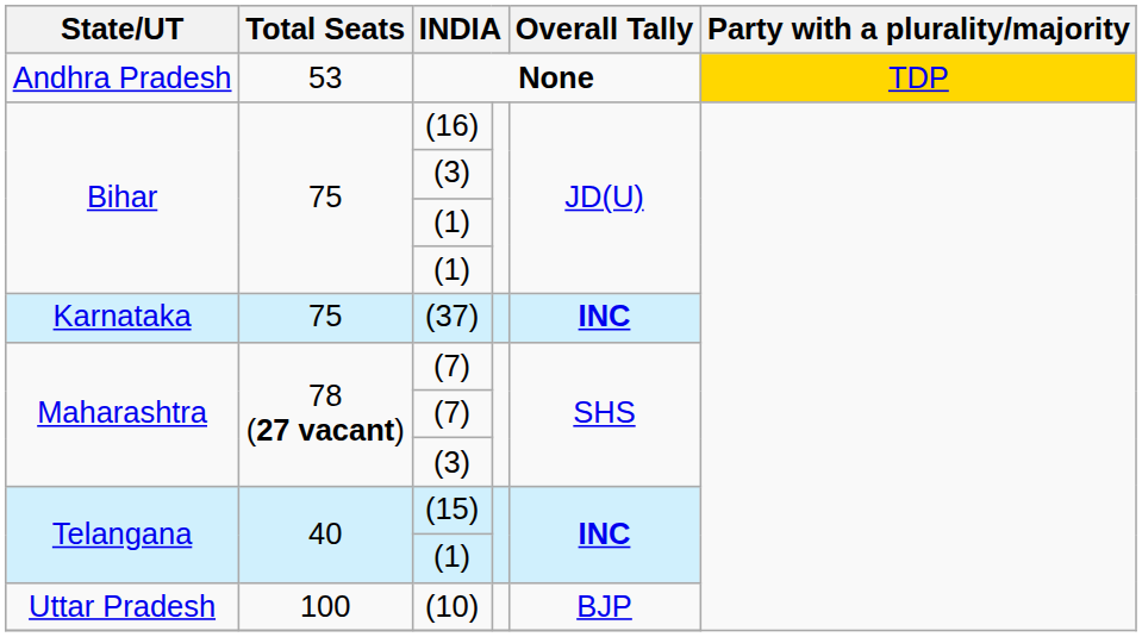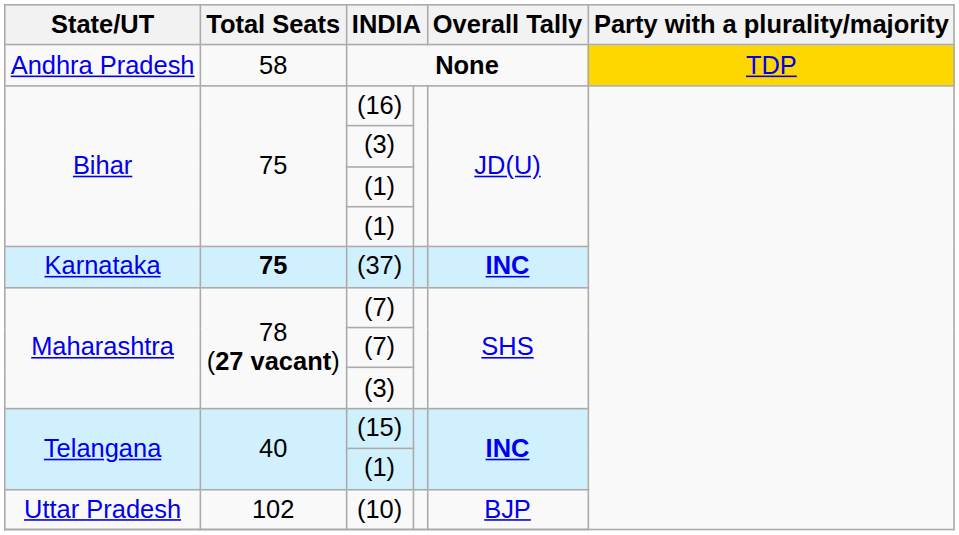 <table class="wikitable sortable" style="text-align:center">
 <tr>
 <th>State/UT</th>
 <th>Total Seats</th>
 <th colspan="2">INDIA</th>
 <th>Overall Tally</th>
 <th>Party with a plurality/majority</th>
 </tr>
 <tr>
 <td><a href='#'>Andhra Pradesh</a></td>
-<td>53</td>
+<td>58</td>
 <td colspan="3"><strong>None</strong></td>
 <td style="background: gold;"><a href='#'>TDP</a></td>
 </tr>
 <tr>
 <td rowspan="4"><a href='#'>Bihar</a></td>
 <td rowspan="4">75</td>
 <td> (16)</td>
 <td rowspan="4"></td>
 <td rowspan="4"><a href='#'>JD(U)</a></td>
 </tr>
 <tr>
 <td> (3)</td>
 </tr>
 <tr>
 <td> (1)</td>
 </tr>
 <tr>
 <td> (1)</td>
 </tr>
 <tr style="text-align:center; background:#d0f0fd;">
 <td><a href='#'>Karnataka</a></td>
-<td>75</td>
+<td><strong>75</strong></td>
 <td> (37)</td>
 <td></td>
 <td><strong><a href='#'>INC</a></strong></td>
 </tr>
 <tr>
 <td rowspan="3"><a href='#'>Maharashtra</a></td>
 <td rowspan="3">78<br>(<strong>27 vacant</strong>)</td>
 <td> (7)</td>
 <td rowspan="3"></td>
 <td rowspan="3"><a href='#'>SHS</a></td>
 </tr>
 <tr>
 <td> (7)</td>
 </tr>
 <tr>
 <td> (3)</td>
 </tr>
 <tr style="text-align:center; background:#d0f0fd;">
 <td rowspan="2"><a href='#'>Telangana</a></td>
 <td rowspan="2">40</td>
 <td> (15)</td>
 <td rowspan="2"></td>
 <td rowspan="2"><strong><a href='#'>INC</a></strong></td>
 </tr>
 <tr style="text-align:center; background:#d0f0fd;">
 <td> (1)</td>
 </tr>
 <tr>
 <td rowspan="1"><a href='#'>Uttar Pradesh</a></td>
-<td rowspan="1">100</td>
+<td rowspan="1">102</td>
 <td> (10)</td>
 <td rowspan="1"></td>
 <td rowspan="1"><a href='#'>BJP</a></td>
 </tr>
 <tr>
 </tr>
 </table>
